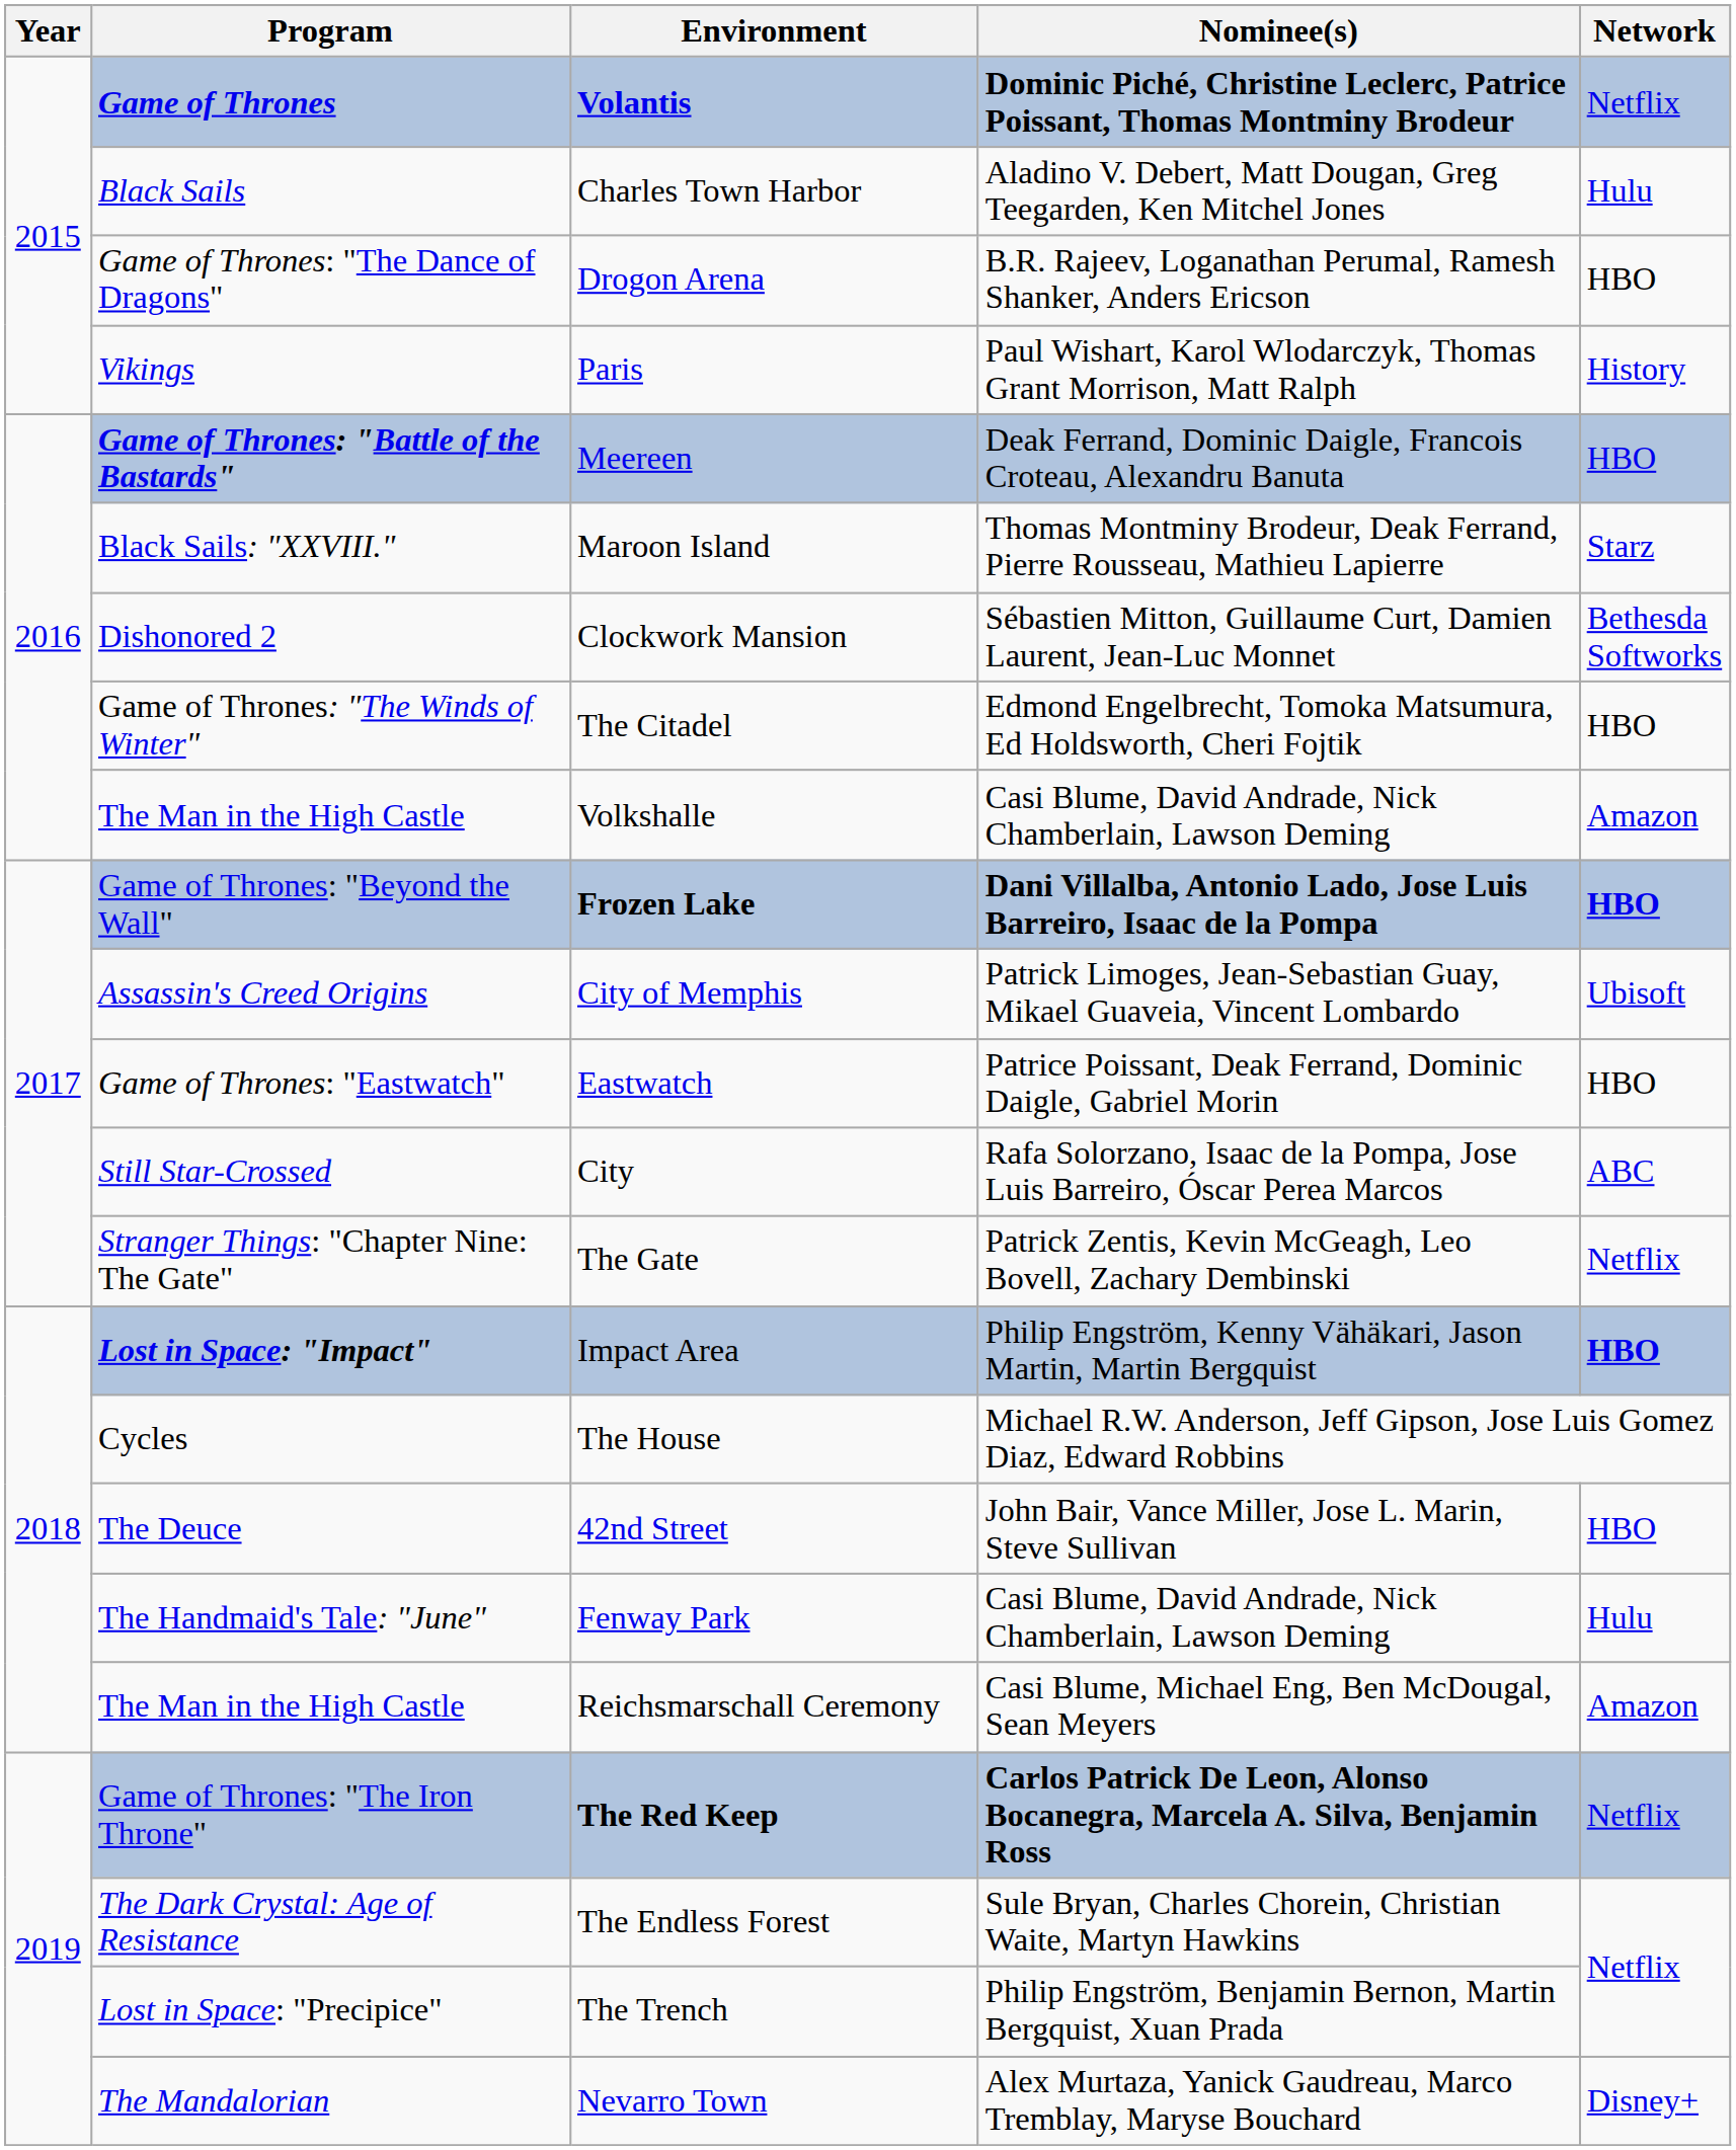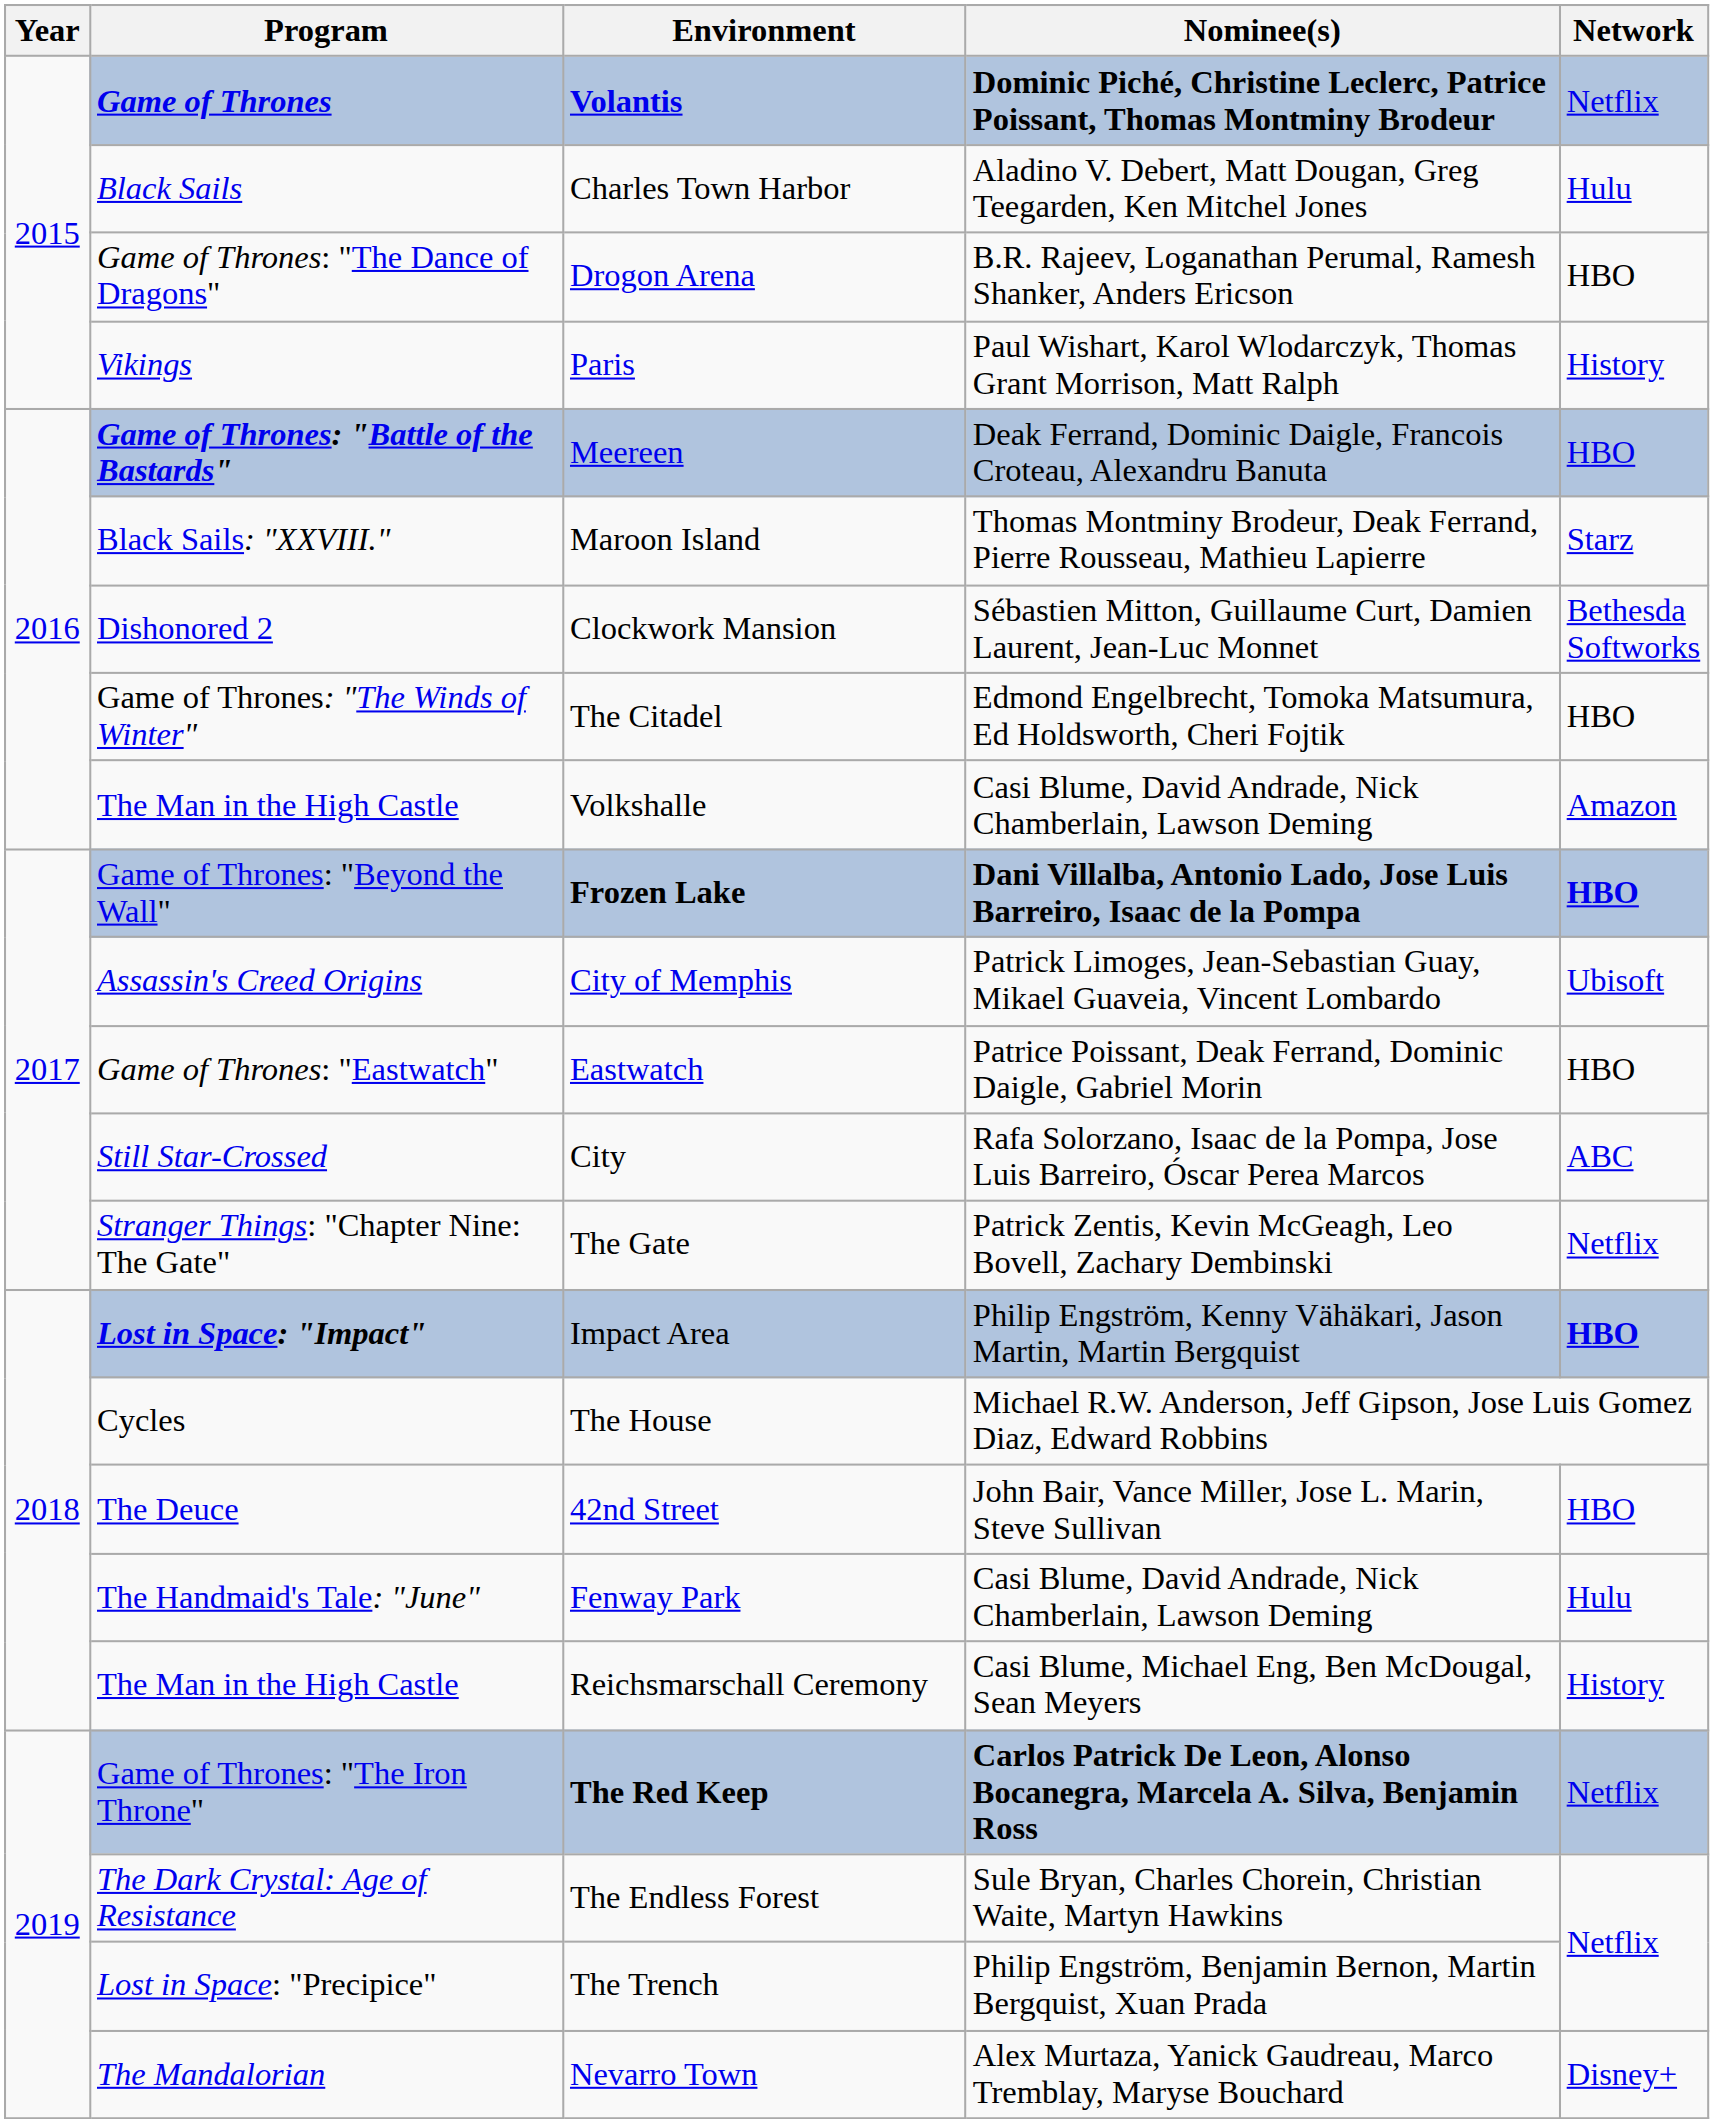 <table class="wikitable" width="95%" cellpadding="5">
 <tr>
 <th width="5%">Year</th>
 <th width="30%">Program</th>
 <th width="25%">Environment</th>
 <th width="38%">Nominee(s)</th>
 <th width="5%">Network</th>
 </tr>
 <tr>
 <td rowspan="4" style="text-align:center;"><a href='#'>2015</a><br></td>
 <td style="background:#B0C4DE;"><strong><em><a href='#'>Game of Thrones</a></em></strong></td>
 <td style="background:#B0C4DE;"><strong><a href='#'>Volantis</a></strong></td>
 <td style="background:#B0C4DE;"><strong>Dominic Piché, Christine Leclerc, Patrice Poissant, Thomas Montminy Brodeur</strong></td>
 <td style="background:#B0C4DE;"></strong><a href='#'>Netflix</a><strong></td>
 </tr>
 <tr>
 <td><em><a href='#'>Black Sails</a></em></td>
 <td>Charles Town Harbor</td>
 <td>Aladino V. Debert, Matt Dougan, Greg Teegarden, Ken Mitchel Jones</td>
 <td><a href='#'>Hulu</a></td>
 </tr>
 <tr>
 <td><em>Game of Thrones</em>: "<a href='#'>The Dance of Dragons</a>"</td>
 <td><a href='#'>Drogon Arena</a></td>
 <td>B.R. Rajeev, Loganathan Perumal, Ramesh Shanker, Anders Ericson</td>
 <td>HBO</td>
 </tr>
 <tr>
 <td><em><a href='#'>Vikings</a></em></td>
 <td><a href='#'>Paris</a></td>
 <td>Paul Wishart, Karol Wlodarczyk, Thomas Grant Morrison, Matt Ralph</td>
 <td><a href='#'>History</a></td>
 </tr>
 <tr>
 <td rowspan="5" style="text-align:center;"><a href='#'>2016</a><br></td>
 <td style="background:#B0C4DE;"><strong><em><a href='#'>Game of Thrones</a><em>: "<a href='#'>Battle of the Bastards</a>"<strong></td>
 <td style="background:#B0C4DE;"></strong><a href='#'>Meereen</a><strong></td>
 <td style="background:#B0C4DE;"></strong>Deak Ferrand, Dominic Daigle, Francois Croteau, Alexandru Banuta<strong></td>
 <td style="background:#B0C4DE;"></strong><a href='#'>HBO</a><strong></td>
 </tr>
 <tr>
 <td></em><a href='#'>Black Sails</a><em>: "XXVIII."</td>
 <td>Maroon Island</td>
 <td>Thomas Montminy Brodeur, Deak Ferrand, Pierre Rousseau, Mathieu Lapierre</td>
 <td><a href='#'>Starz</a></td>
 </tr>
 <tr>
 <td></em><a href='#'>Dishonored 2</a><em></td>
 <td>Clockwork Mansion</td>
 <td>Sébastien Mitton, Guillaume Curt, Damien Laurent, Jean-Luc Monnet</td>
 <td><a href='#'>Bethesda Softworks</a></td>
 </tr>
 <tr>
 <td></em>Game of Thrones<em>: "<a href='#'>The Winds of Winter</a>"</td>
 <td>The Citadel</td>
 <td>Edmond Engelbrecht, Tomoka Matsumura, Ed Holdsworth, Cheri Fojtik</td>
 <td>HBO</td>
 </tr>
 <tr>
 <td></em><a href='#'>The Man in the High Castle</a><em></td>
 <td>Volkshalle</td>
 <td>Casi Blume, David Andrade, Nick Chamberlain, Lawson Deming</td>
 <td><a href='#'>Amazon</a></td>
 </tr>
 <tr>
 <td rowspan="5" style="text-align:center;"><a href='#'>2017</a><br></td>
 <td style="background:#B0C4DE;"></em></strong><a href='#'>Game of Thrones</a></em>: "<a href='#'>Beyond the Wall</a>"</strong></td>
 <td style="background:#B0C4DE;"><strong>Frozen Lake</strong></td>
 <td style="background:#B0C4DE;"><strong>Dani Villalba, Antonio Lado, Jose Luis Barreiro, Isaac de la Pompa</strong></td>
 <td style="background:#B0C4DE;"><strong><a href='#'>HBO</a></strong></td>
 </tr>
 <tr>
 <td><em><a href='#'>Assassin's Creed Origins</a></em></td>
 <td><a href='#'>City of Memphis</a></td>
 <td>Patrick Limoges, Jean-Sebastian Guay, Mikael Guaveia, Vincent Lombardo</td>
 <td><a href='#'>Ubisoft</a></td>
 </tr>
 <tr>
 <td><em>Game of Thrones</em>: "<a href='#'>Eastwatch</a>"</td>
 <td><a href='#'>Eastwatch</a></td>
 <td>Patrice Poissant, Deak Ferrand, Dominic Daigle, Gabriel Morin</td>
 <td>HBO</td>
 </tr>
 <tr>
 <td><em><a href='#'>Still Star-Crossed</a></em></td>
 <td>City</td>
 <td>Rafa Solorzano, Isaac de la Pompa, Jose Luis Barreiro, Óscar Perea Marcos</td>
 <td><a href='#'>ABC</a></td>
 </tr>
 <tr>
 <td><em><a href='#'>Stranger Things</a></em>: "Chapter Nine: The Gate"</td>
 <td>The Gate</td>
 <td>Patrick Zentis, Kevin McGeagh, Leo Bovell, Zachary Dembinski</td>
 <td><a href='#'>Netflix</a></td>
 </tr>
 <tr>
 <td rowspan="5" style="text-align:center;"><a href='#'>2018</a><br></td>
 <td style="background:#B0C4DE;"><strong><em><a href='#'>Lost in Space</a><em>: "Impact"<strong></td>
 <td style="background:#B0C4DE;"></strong>Impact Area<strong></td>
 <td style="background:#B0C4DE;"></strong>Philip Engström, Kenny Vähäkari, Jason Martin, Martin Bergquist<strong></td>
 <td style="background:#B0C4DE;"><strong><a href='#'>HBO</a></strong></td>
 </tr>
 <tr>
 <td></em>Cycles<em></td>
 <td>The House</td>
 <td colspan="2">Michael R.W. Anderson, Jeff Gipson, Jose Luis Gomez Diaz, Edward Robbins</td>
 </tr>
 <tr>
 <td></em><a href='#'>The Deuce</a><em></td>
 <td><a href='#'>42nd Street</a></td>
 <td>John Bair, Vance Miller, Jose L. Marin, Steve Sullivan</td>
 <td><a href='#'>HBO</a></td>
 </tr>
 <tr>
 <td></em><a href='#'>The Handmaid's Tale</a><em>: "June"</td>
 <td><a href='#'>Fenway Park</a></td>
 <td>Casi Blume, David Andrade, Nick Chamberlain, Lawson Deming</td>
 <td><a href='#'>Hulu</a></td>
 </tr>
 <tr>
 <td></em><a href='#'>The Man in the High Castle</a><em></td>
 <td>Reichsmarschall Ceremony</td>
 <td>Casi Blume, Michael Eng, Ben McDougal, Sean Meyers</td>
-<td><a href='#'>Amazon</a></td>
+<td><a href='#'>History</a></td>
 </tr>
 <tr>
 <td rowspan="4" style="text-align:center;"><a href='#'>2019</a><br></td>
 <td style="background:#B0C4DE;"></em></strong><a href='#'>Game of Thrones</a></em>: "<a href='#'>The Iron Throne</a>"</strong></td>
 <td style="background:#B0C4DE;"><strong>The Red Keep</strong></td>
 <td style="background:#B0C4DE;"><strong>Carlos Patrick De Leon, Alonso Bocanegra, Marcela A. Silva, Benjamin Ross</strong></td>
 <td style="background:#B0C4DE;"></strong><a href='#'>Netflix</a><strong></td>
 </tr>
 <tr>
 <td><em><a href='#'>The Dark Crystal: Age of Resistance</a></em></td>
 <td>The Endless Forest</td>
 <td>Sule Bryan, Charles Chorein, Christian Waite, Martyn Hawkins</td>
 <td rowspan="2"><a href='#'>Netflix</a></td>
 </tr>
 <tr>
 <td><em><a href='#'>Lost in Space</a></em>: "Precipice"</td>
 <td>The Trench</td>
 <td>Philip Engström, Benjamin Bernon, Martin Bergquist, Xuan Prada</td>
 </tr>
 <tr>
 <td><em><a href='#'>The Mandalorian</a></em></td>
 <td><a href='#'>Nevarro Town</a></td>
 <td>Alex Murtaza, Yanick Gaudreau, Marco Tremblay, Maryse Bouchard</td>
 <td><a href='#'>Disney+</a></td>
 </tr>
 </table>
